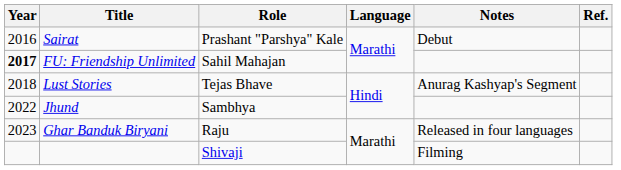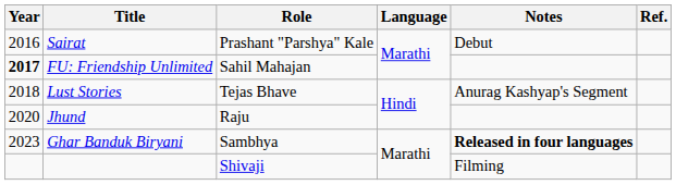 <table class="wikitable">
 <tr>
 <th>Year</th>
 <th>Title</th>
 <th>Role</th>
 <th>Language</th>
 <th>Notes</th>
 <th>Ref.</th>
 </tr>
 <tr>
 <td>2016</td>
 <td><em><a href='#'>Sairat</a></em></td>
 <td>Prashant "Parshya" Kale</td>
 <td rowspan="2"><a href='#'>Marathi</a></td>
 <td>Debut</td>
 <td></td>
 </tr>
 <tr>
 <td><strong>2017</strong></td>
 <td><em><a href='#'>FU: Friendship Unlimited</a></em></td>
 <td>Sahil Mahajan</td>
 <td></td>
 <td></td>
 </tr>
 <tr>
 <td>2018</td>
 <td><em><a href='#'>Lust Stories</a></em></td>
 <td>Tejas Bhave</td>
 <td rowspan="2"><a href='#'>Hindi</a></td>
 <td>Anurag Kashyap's Segment</td>
 <td></td>
 </tr>
 <tr>
-<td>2022</td>
+<td>2020</td>
 <td><em><a href='#'>Jhund</a></em></td>
-<td>Sambhya</td>
+<td>Raju</td>
 <td></td>
 <td></td>
 </tr>
 <tr>
 <td>2023</td>
 <td><em><a href='#'>Ghar Banduk Biryani</a></em></td>
-<td>Raju</td>
+<td>Sambhya</td>
 <td rowspan="2">Marathi</td>
-<td>Released in four languages</td>
+<td><strong>Released in four languages</strong></td>
 <td></td>
 </tr>
 <tr>
 <td></td>
 <td></td>
 <td><a href='#'>Shivaji</a></td>
 <td>Filming</td>
 <td></td>
 </tr>
 </table>
